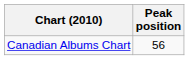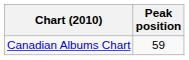 <table class="wikitable">
 <tr>
 <th scope="col">Chart (2010)</th>
 <th scope="col">Peak<br>position</th>
 </tr>
 <tr>
 <td><a href='#'>Canadian Albums Chart</a></td>
-<td style="text-align:center;">56</td>
+<td style="text-align:center;">59</td>
 </tr>
 </table>
